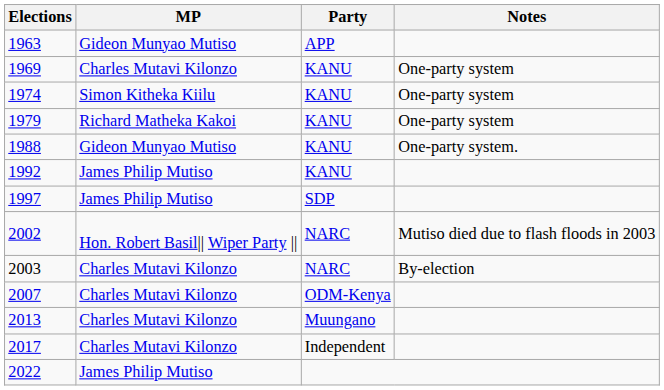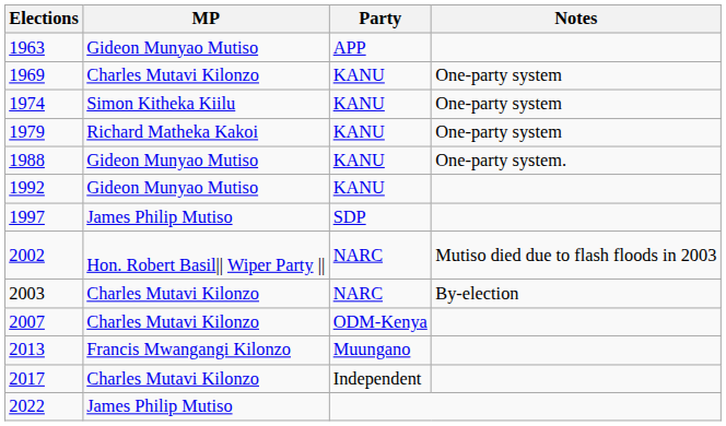 <table class="wikitable">
 <tr>
 <th>Elections</th>
 <th>MP </th>
 <th>Party</th>
 <th>Notes</th>
 </tr>
 <tr>
 <td><a href='#'>1963</a></td>
 <td><a href='#'>Gideon Munyao Mutiso</a></td>
 <td><a href='#'>APP</a></td>
 <td></td>
 </tr>
 <tr>
 <td><a href='#'>1969</a></td>
 <td><a href='#'>Charles Mutavi Kilonzo</a></td>
 <td><a href='#'>KANU</a></td>
 <td>One-party system</td>
 </tr>
 <tr>
 <td><a href='#'>1974</a></td>
 <td><a href='#'>Simon Kitheka Kiilu</a></td>
 <td><a href='#'>KANU</a></td>
 <td>One-party system</td>
 </tr>
 <tr>
 <td><a href='#'>1979</a></td>
 <td><a href='#'>Richard Matheka Kakoi</a></td>
 <td><a href='#'>KANU</a></td>
 <td>One-party system</td>
 </tr>
 <tr>
 <td><a href='#'>1988</a></td>
 <td><a href='#'>Gideon Munyao Mutiso</a></td>
 <td><a href='#'>KANU</a></td>
 <td>One-party system.</td>
 </tr>
 <tr>
 <td><a href='#'>1992</a></td>
-<td><a href='#'>James Philip Mutiso</a></td>
+<td><a href='#'>Gideon Munyao Mutiso</a></td>
 <td><a href='#'>KANU</a></td>
 <td></td>
 </tr>
 <tr>
 <td><a href='#'>1997</a></td>
 <td><a href='#'>James Philip Mutiso</a></td>
 <td><a href='#'>SDP</a></td>
 <td></td>
 </tr>
 <tr>
 <td><a href='#'>2002</a></td>
 <td><br><a href='#'>Hon. Robert Basil</a>|| <a href='#'>Wiper Party</a> ||</td>
 <td><a href='#'>NARC</a></td>
 <td>Mutiso died due to flash floods in 2003 </td>
 </tr>
 <tr>
 <td>2003</td>
 <td><a href='#'>Charles Mutavi Kilonzo</a></td>
 <td><a href='#'>NARC</a></td>
 <td>By-election</td>
 </tr>
 <tr>
 <td><a href='#'>2007</a></td>
 <td><a href='#'>Charles Mutavi Kilonzo</a></td>
 <td><a href='#'>ODM-Kenya</a></td>
 <td></td>
 </tr>
 <tr>
 <td><a href='#'>2013</a></td>
-<td><a href='#'>Charles Mutavi Kilonzo</a></td>
+<td><a href='#'>Francis Mwangangi Kilonzo</a></td>
 <td><a href='#'>Muungano</a></td>
 <td></td>
 </tr>
 <tr>
 <td><a href='#'>2017</a></td>
 <td><a href='#'>Charles Mutavi Kilonzo</a></td>
 <td>Independent</td>
 <td></td>
 </tr>
 <tr>
 <td><a href='#'>2022</a></td>
 <td><a href='#'>James Philip Mutiso</a></td>
 </tr>
 </table>
